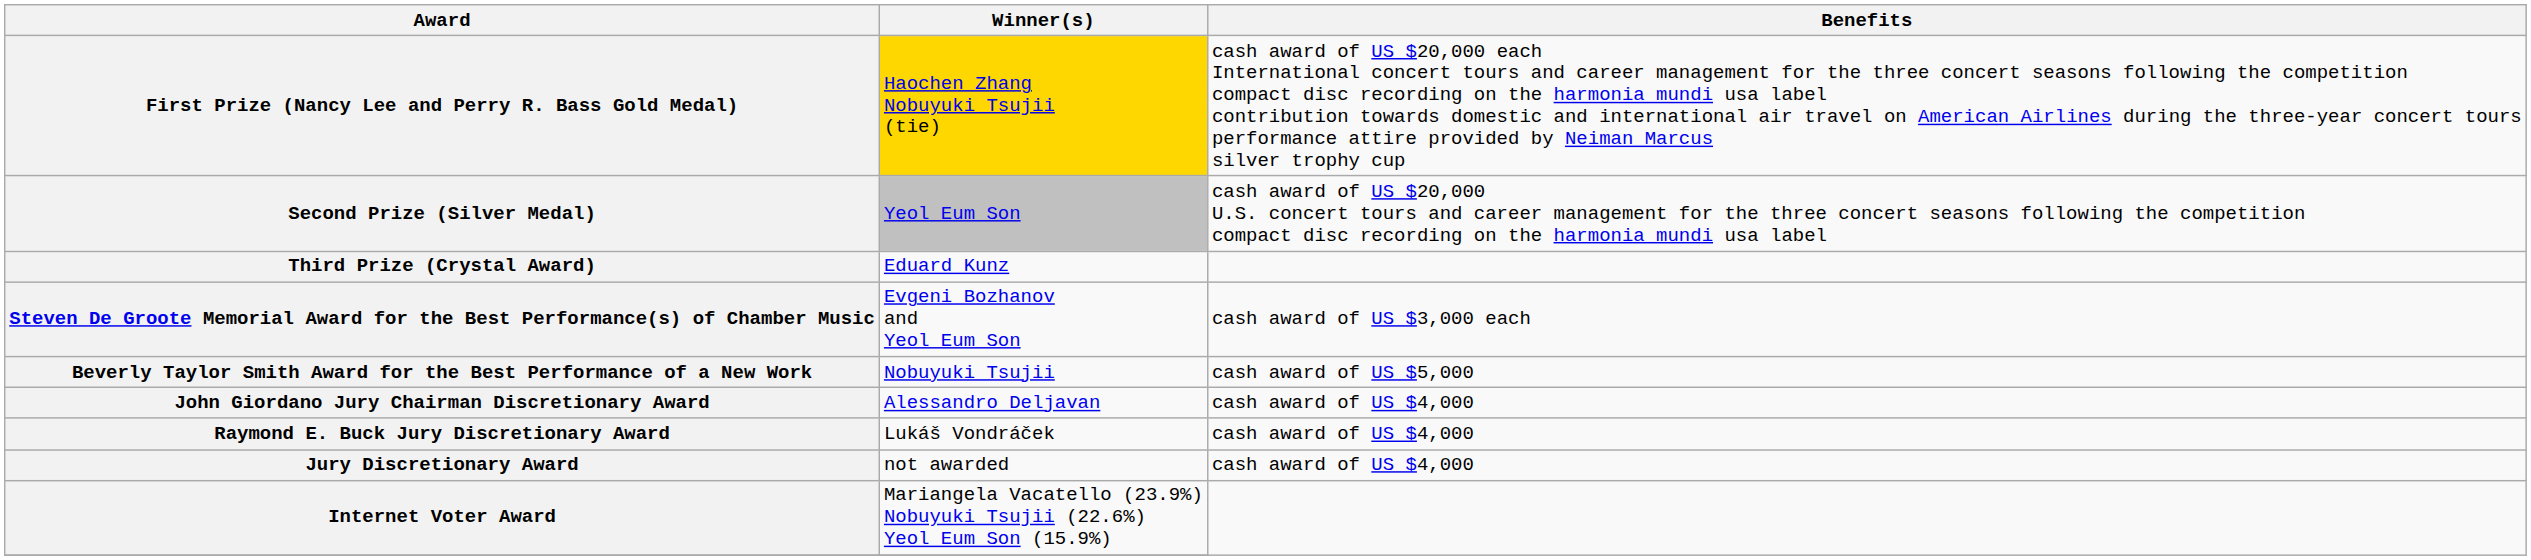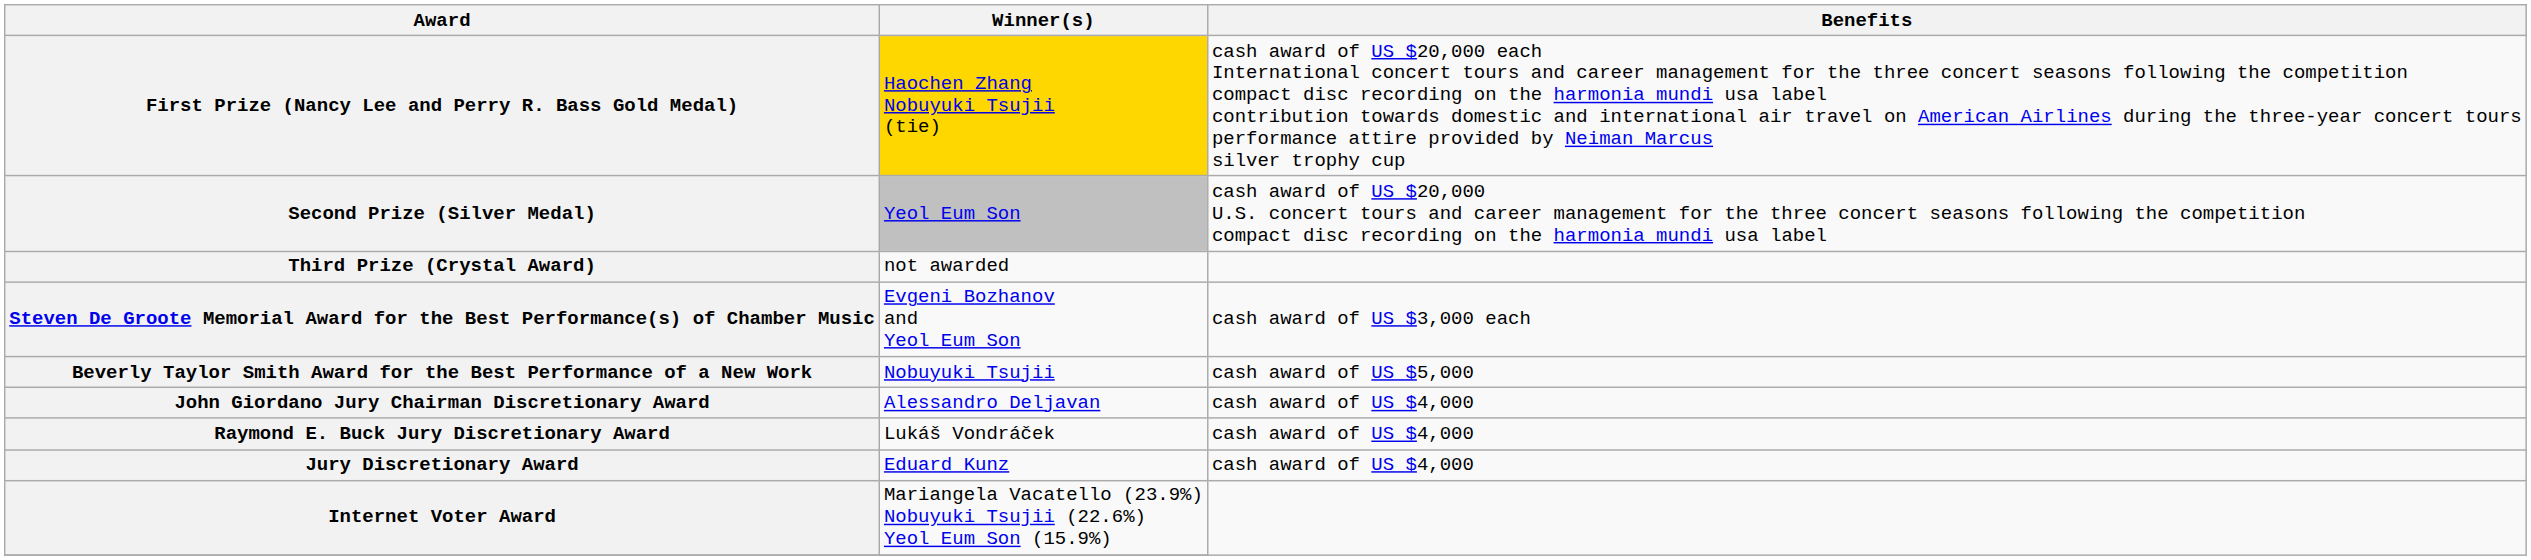 <table class="wikitable">
 <tr>
 <th>Award</th>
 <th>Winner(s)</th>
 <th>Benefits</th>
 </tr>
 <tr>
 <th>First Prize (Nancy Lee and Perry R. Bass Gold Medal)</th>
 <td bgcolor="gold"> <a href='#'>Haochen Zhang</a><br> <a href='#'>Nobuyuki Tsujii</a><br>(tie)</td>
 <td>cash award of <a href='#'>US $</a>20,000 each<br>International concert tours and career management for the three concert seasons following the competition<br>compact disc recording on the <a href='#'>harmonia mundi</a> usa label<br>contribution towards domestic and international air travel on <a href='#'>American Airlines</a> during the three-year concert tours<br>performance attire provided by <a href='#'>Neiman Marcus</a><br>silver trophy cup</td>
 </tr>
 <tr>
 <th>Second Prize (Silver Medal)</th>
 <td bgcolor="silver"> <a href='#'>Yeol Eum Son</a></td>
 <td>cash award of <a href='#'>US $</a>20,000<br>U.S. concert tours and career management for the three concert seasons following the competition<br>compact disc recording on the <a href='#'>harmonia mundi</a> usa label</td>
 </tr>
 <tr>
 <th>Third Prize (Crystal Award)</th>
-<td> <a href='#'>Eduard Kunz</a></td>
+<td>not awarded</td>
 </tr>
 <tr>
 <th><a href='#'>Steven De Groote</a> Memorial Award for the Best Performance(s) of Chamber Music</th>
 <td> <a href='#'>Evgeni Bozhanov</a><br>and<br> <a href='#'>Yeol Eum Son</a></td>
 <td>cash award of <a href='#'>US $</a>3,000 each</td>
 </tr>
 <tr>
 <th>Beverly Taylor Smith Award for the Best Performance of a New Work</th>
 <td> <a href='#'>Nobuyuki Tsujii</a></td>
 <td>cash award of <a href='#'>US $</a>5,000</td>
 </tr>
 <tr>
 <th>John Giordano Jury Chairman Discretionary Award</th>
 <td> <a href='#'>Alessandro Deljavan</a></td>
 <td>cash award of <a href='#'>US $</a>4,000</td>
 </tr>
 <tr>
 <th>Raymond E. Buck Jury Discretionary Award</th>
 <td> Lukáš Vondráček</td>
 <td>cash award of <a href='#'>US $</a>4,000</td>
 </tr>
 <tr>
 <th>Jury Discretionary Award</th>
-<td>not awarded</td>
+<td> <a href='#'>Eduard Kunz</a></td>
 <td>cash award of <a href='#'>US $</a>4,000</td>
 </tr>
 <tr>
 <th>Internet Voter Award</th>
 <td> Mariangela Vacatello (23.9%)<br> <a href='#'>Nobuyuki Tsujii</a> (22.6%)<br> <a href='#'>Yeol Eum Son</a> (15.9%)</td>
 </tr>
 <tr>
 </tr>
 </table>
